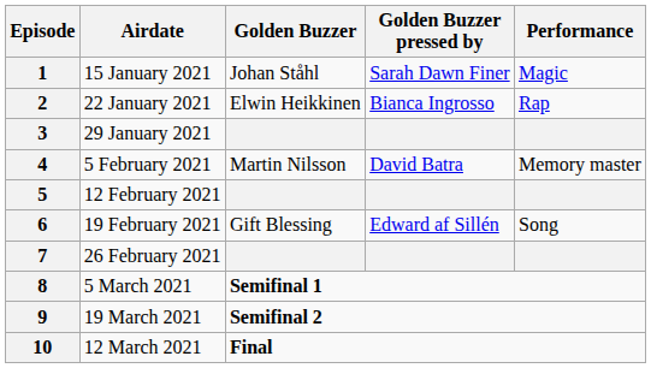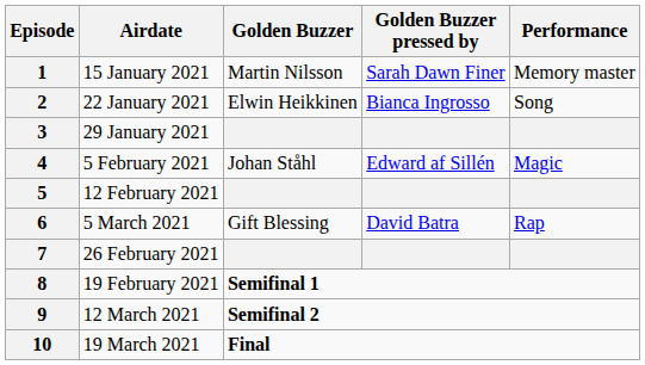 <table class="wikitable sortable">
 <tr>
 <th>Episode</th>
 <th>Airdate</th>
 <th>Golden Buzzer</th>
 <th>Golden Buzzer<br>pressed by</th>
 <th>Performance</th>
 </tr>
 <tr>
 <th>1</th>
 <td>15 January 2021</td>
-<td>Johan Ståhl</td>
+<td>Martin Nilsson</td>
 <td><a href='#'>Sarah Dawn Finer</a></td>
-<td><a href='#'>Magic</a></td>
+<td>Memory master</td>
 </tr>
 <tr>
 <th>2</th>
 <td>22 January 2021</td>
 <td>Elwin Heikkinen</td>
 <td><a href='#'>Bianca Ingrosso</a></td>
-<td><a href='#'>Rap</a></td>
+<td>Song</td>
 </tr>
 <tr>
 <th>3</th>
 <td>29 January 2021</td>
 <td style="background-color: #F2F2F2;"></td>
 <td style="background-color: #F2F2F2;"></td>
 <td style="background-color: #F2F2F2;"></td>
 </tr>
 <tr>
 <th>4</th>
 <td>5 February 2021</td>
-<td>Martin Nilsson</td>
-<td><a href='#'>David Batra</a></td>
-<td>Memory master</td>
+<td>Johan Ståhl</td>
+<td><a href='#'>Edward af Sillén</a></td>
+<td><a href='#'>Magic</a></td>
 </tr>
 <tr>
 <th>5</th>
 <td>12 February 2021</td>
 <td style="background-color: #F2F2F2;"></td>
 <td style="background-color: #F2F2F2;"></td>
 <td style="background-color: #F2F2F2;"></td>
 </tr>
 <tr>
 <th>6</th>
-<td>19 February 2021</td>
+<td>5 March 2021</td>
 <td>Gift Blessing</td>
-<td><a href='#'>Edward af Sillén</a></td>
-<td>Song</td>
+<td><a href='#'>David Batra</a></td>
+<td><a href='#'>Rap</a></td>
 </tr>
 <tr>
 <th>7</th>
 <td>26 February 2021</td>
 <td style="background-color: #F2F2F2;"></td>
 <td style="background-color: #F2F2F2;"></td>
 <td style="background-color: #F2F2F2;"></td>
 </tr>
 <tr>
 <th>8</th>
-<td>5 March 2021</td>
+<td>19 February 2021</td>
 <td colspan="3"><strong>Semifinal 1</strong></td>
 </tr>
 <tr>
 <th>9</th>
-<td>19 March 2021</td>
+<td>12 March 2021</td>
 <td colspan="3"><strong>Semifinal 2</strong></td>
 </tr>
 <tr>
 <th>10</th>
-<td>12 March 2021</td>
+<td>19 March 2021</td>
 <td colspan="3"><strong>Final</strong></td>
 </tr>
 </table>
